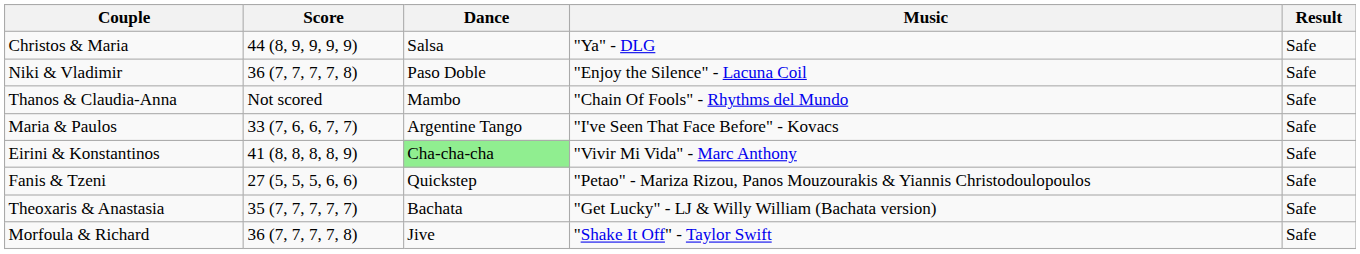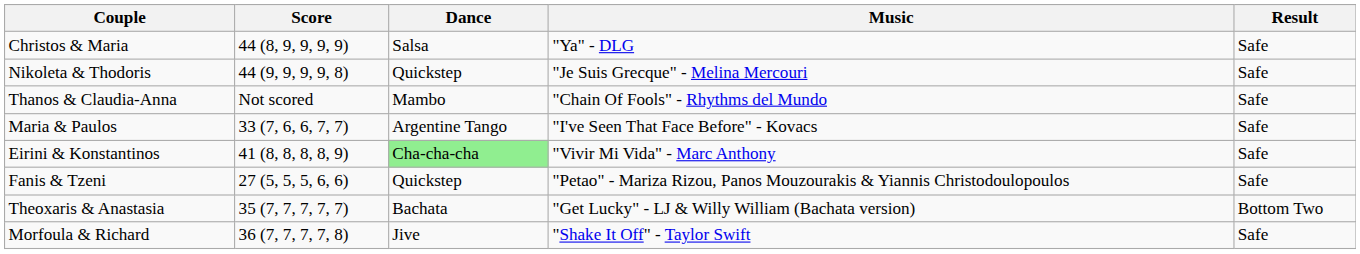 <table class="wikitable sortable" style="width:100%;">
 <tr>
 <th>Couple</th>
 <th>Score</th>
 <th>Dance</th>
 <th>Music</th>
 <th>Result</th>
 </tr>
 <tr>
 <td>Christos & Maria</td>
 <td>44 (8, 9, 9, 9, 9)</td>
 <td>Salsa</td>
 <td>"Ya" - <a href='#'>DLG</a></td>
 <td>Safe</td>
 </tr>
 <tr>
-<td>Niki & Vladimir</td>
-<td>36 (7, 7, 7, 7, 8)</td>
-<td>Paso Doble</td>
-<td>"Enjoy the Silence" - <a href='#'>Lacuna Coil</a></td>
+<td>Nikoleta & Thodoris</td>
+<td>44 (9, 9, 9, 9, 8)</td>
+<td>Quickstep</td>
+<td>"Je Suis Grecque" - <a href='#'>Melina Mercouri</a></td>
 <td>Safe</td>
 </tr>
 <tr>
 <td>Thanos & Claudia-Anna</td>
 <td>Not scored</td>
 <td>Mambo</td>
 <td>"Chain Of Fools" - <a href='#'>Rhythms del Mundo</a></td>
 <td>Safe</td>
 </tr>
 <tr>
 <td>Maria & Paulos</td>
 <td>33 (7, 6, 6, 7, 7)</td>
 <td>Argentine Tango</td>
 <td>"I've Seen That Face Before" - Kovacs</td>
 <td>Safe</td>
 </tr>
 <tr>
 <td>Eirini & Konstantinos</td>
 <td>41 (8, 8, 8, 8, 9)</td>
 <td style="background: lightgreen;">Cha-cha-cha</td>
 <td>"Vivir Mi Vida" - <a href='#'>Marc Anthony</a></td>
 <td>Safe</td>
 </tr>
 <tr>
 <td>Fanis & Tzeni</td>
 <td>27 (5, 5, 5, 6, 6)</td>
 <td>Quickstep</td>
 <td>"Petao" - Mariza Rizou, Panos Mouzourakis & Yiannis Christodoulopoulos</td>
 <td>Safe</td>
 </tr>
 <tr>
 <td>Theoxaris & Anastasia</td>
 <td>35 (7, 7, 7, 7, 7)</td>
 <td>Bachata</td>
 <td>"Get Lucky" - LJ & Willy William (Bachata version)</td>
-<td>Safe</td>
+<td>Bottom Two</td>
 </tr>
 <tr>
 <td>Morfoula & Richard</td>
 <td>36 (7, 7, 7, 7, 8)</td>
 <td>Jive</td>
 <td>"<a href='#'>Shake It Off</a>" - <a href='#'>Taylor Swift</a></td>
 <td>Safe</td>
 </tr>
 </table>
